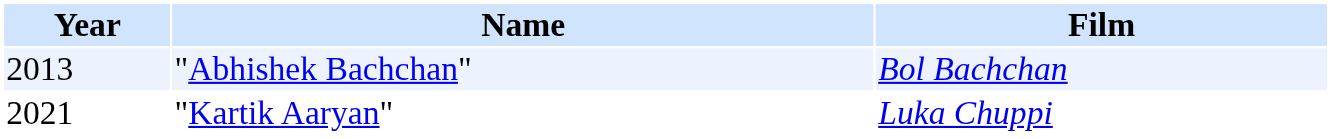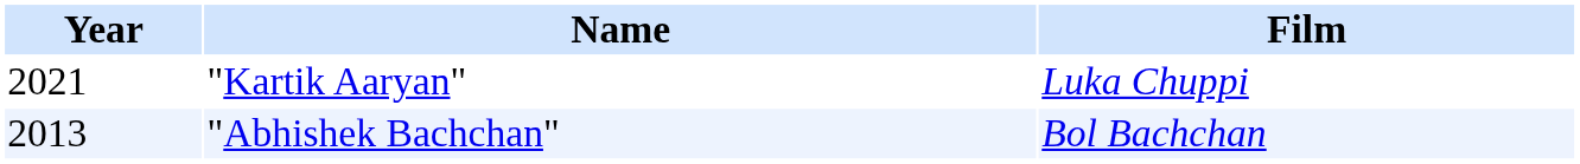 <table cellspacing="1" cellpadding="1" border="0" style="width:50%;">
 <tr style="background:#d1e4fd;">
 <th>Year</th>
 <th>Name</th>
 <th>Film</th>
 </tr>
+<tr>
+<td>2021</td>
+<td>"<a href='#'>Kartik Aaryan</a>"</td>
+<td><em><a href='#'>Luka Chuppi</a></em></td>
+</tr>
 <tr style="background:#edf3fe;">
 <td>2013</td>
 <td>"<a href='#'>Abhishek Bachchan</a>"</td>
 <td><em><a href='#'>Bol Bachchan</a></em></td>
 </tr>
-<tr>
-<td>2021</td>
-<td>"<a href='#'>Kartik Aaryan</a>"</td>
-<td><em><a href='#'>Luka Chuppi</a></em></td>
-</tr>
 </table>
